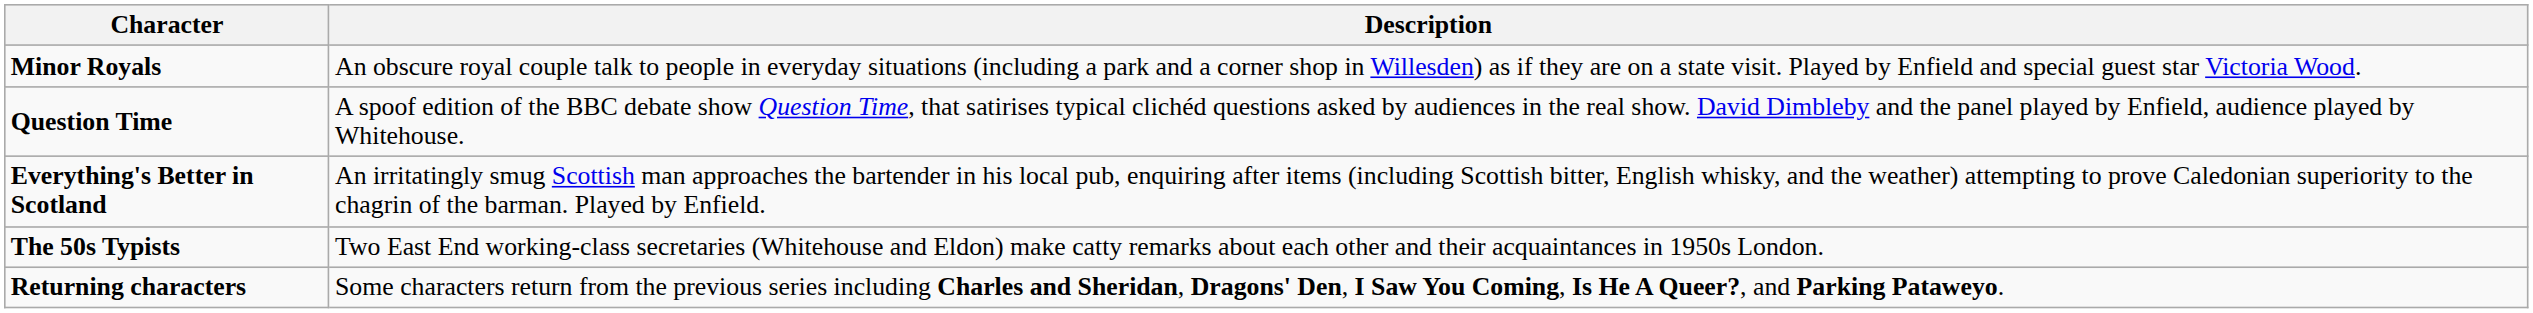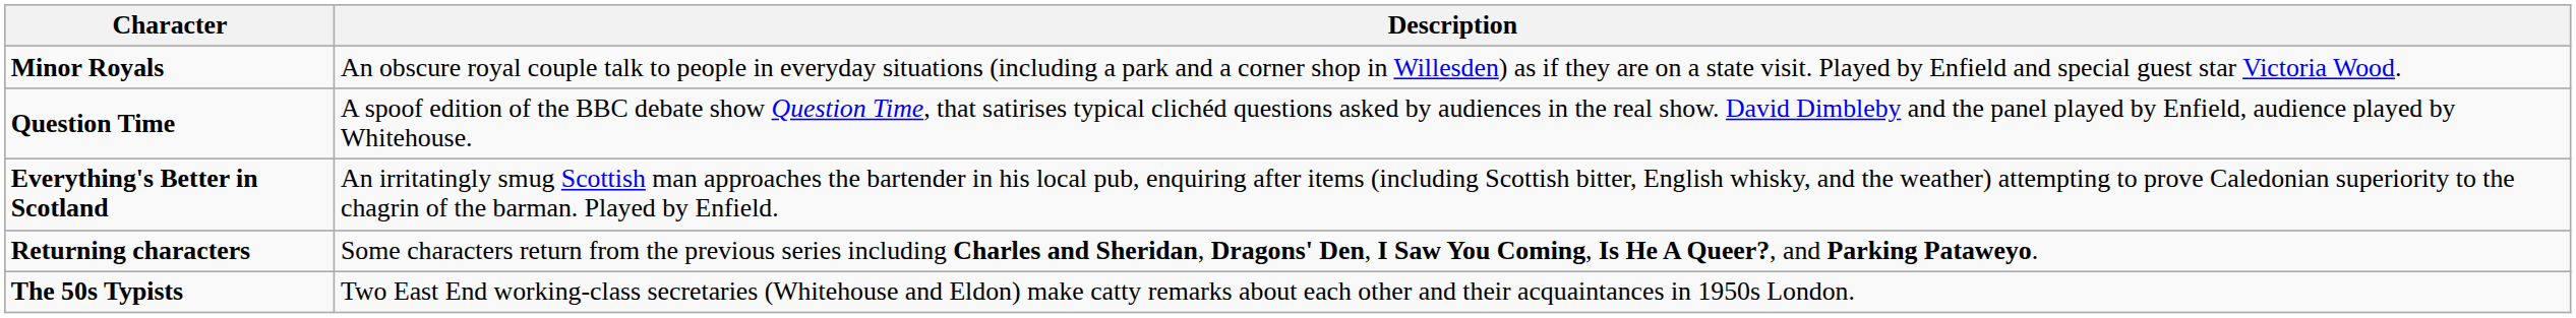 <table class="wikitable">
 <tr>
 <th>Character</th>
 <th>Description</th>
 </tr>
 <tr>
 <td><strong>Minor Royals</strong></td>
 <td>An obscure royal couple talk to people in everyday situations (including a park and a corner shop in <a href='#'>Willesden</a>) as if they are on a state visit.  Played by Enfield and special guest star <a href='#'>Victoria Wood</a>.</td>
 </tr>
 <tr>
 <td><strong>Question Time</strong></td>
 <td>A spoof edition of the BBC debate show <em><a href='#'>Question Time</a></em>, that satirises typical clichéd questions asked by audiences in the real show. <a href='#'>David Dimbleby</a> and the panel played by Enfield, audience played by Whitehouse.</td>
 </tr>
 <tr>
 <td><strong>Everything's Better in Scotland</strong></td>
 <td>An irritatingly smug <a href='#'>Scottish</a> man approaches the bartender in his local pub, enquiring after items (including Scottish bitter, English whisky, and the weather) attempting to prove Caledonian superiority to the chagrin of the barman.  Played by Enfield.</td>
 </tr>
 <tr>
+<td><strong>Returning characters</strong></td>
+<td>Some characters return from the previous series including <strong>Charles and Sheridan</strong>, <strong>Dragons' Den</strong>, <strong>I Saw You Coming</strong>, <strong>Is He A Queer?</strong>, and <strong>Parking Pataweyo</strong>.</td>
+</tr>
+<tr>
 <td><strong>The 50s Typists</strong></td>
 <td>Two East End working-class secretaries (Whitehouse and Eldon) make catty remarks about each other and their acquaintances in 1950s London.</td>
 </tr>
-<tr>
-<td><strong>Returning characters</strong></td>
-<td>Some characters return from the previous series including <strong>Charles and Sheridan</strong>, <strong>Dragons' Den</strong>, <strong>I Saw You Coming</strong>, <strong>Is He A Queer?</strong>, and <strong>Parking Pataweyo</strong>.</td>
-</tr>
 </table>
